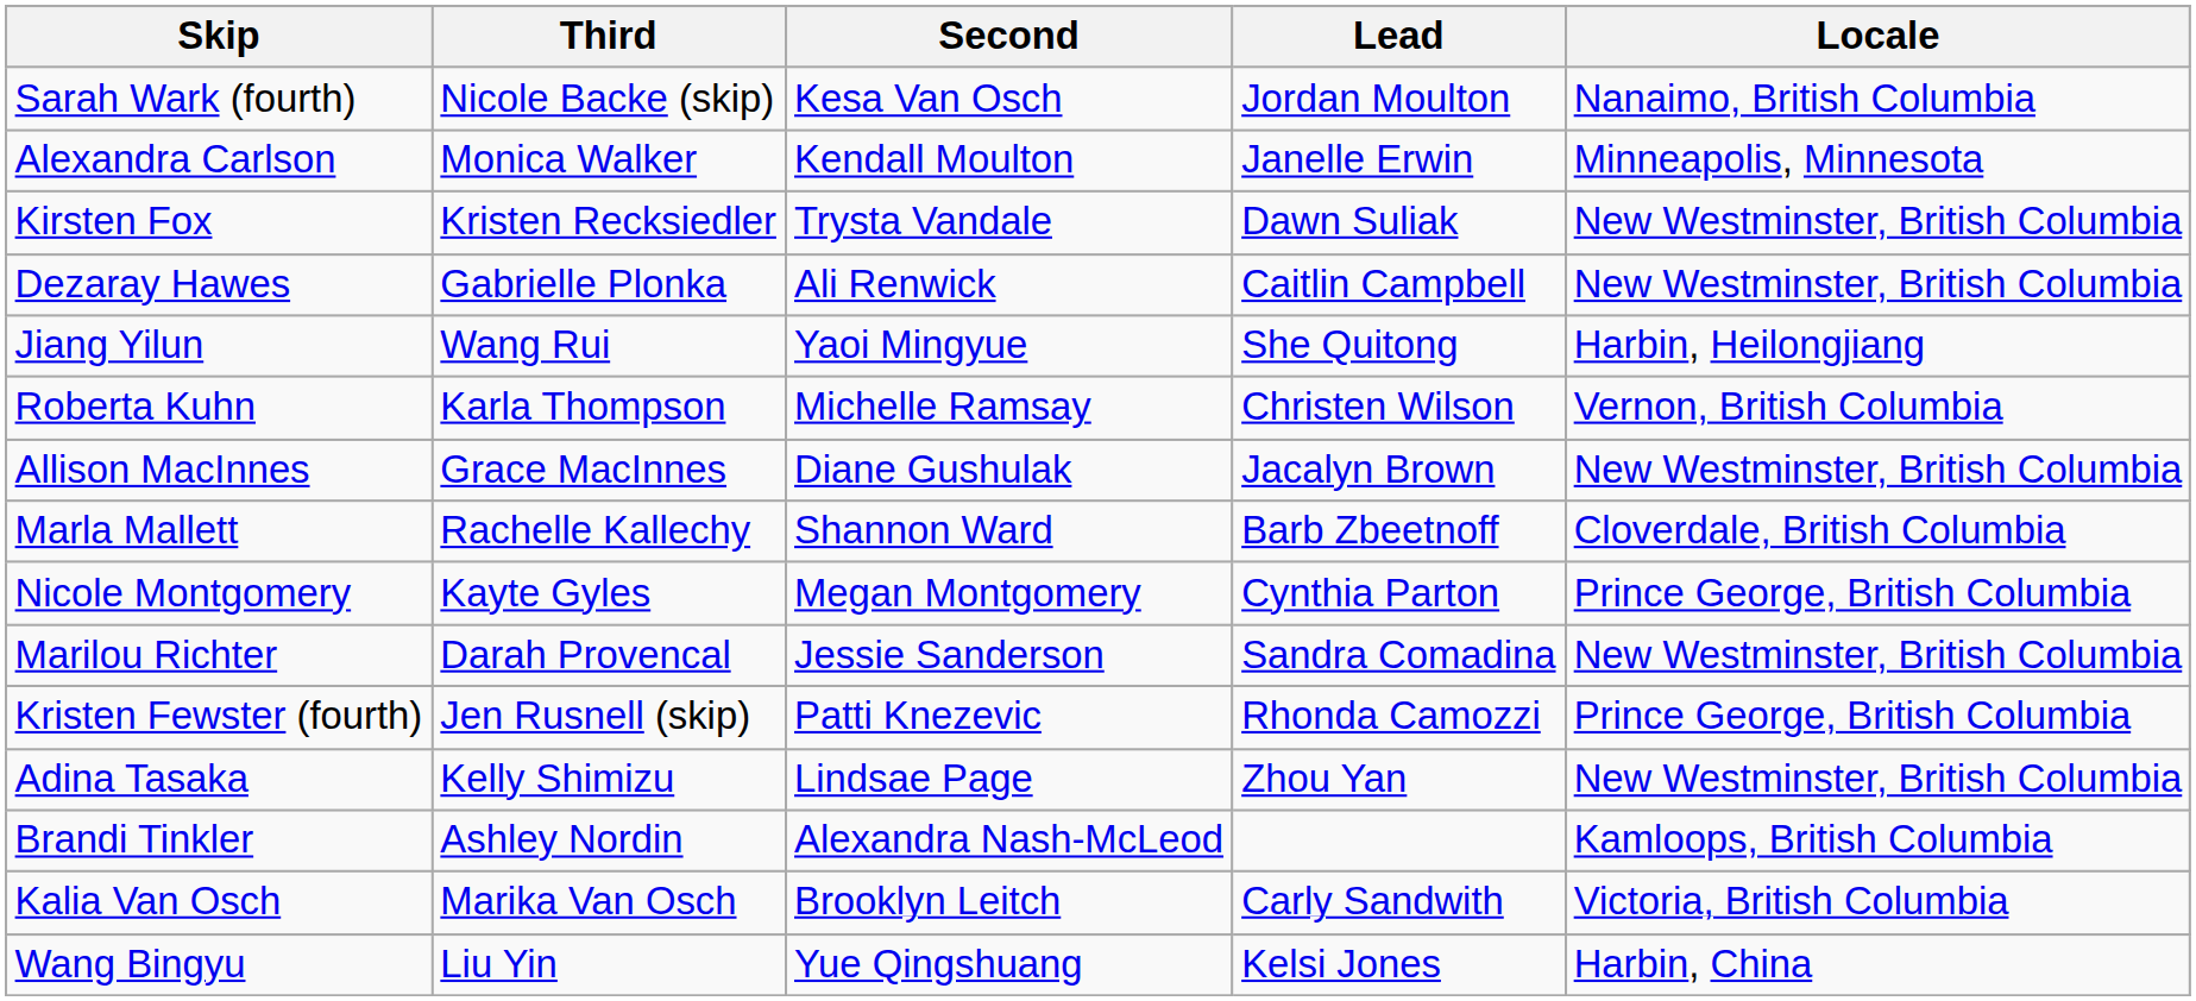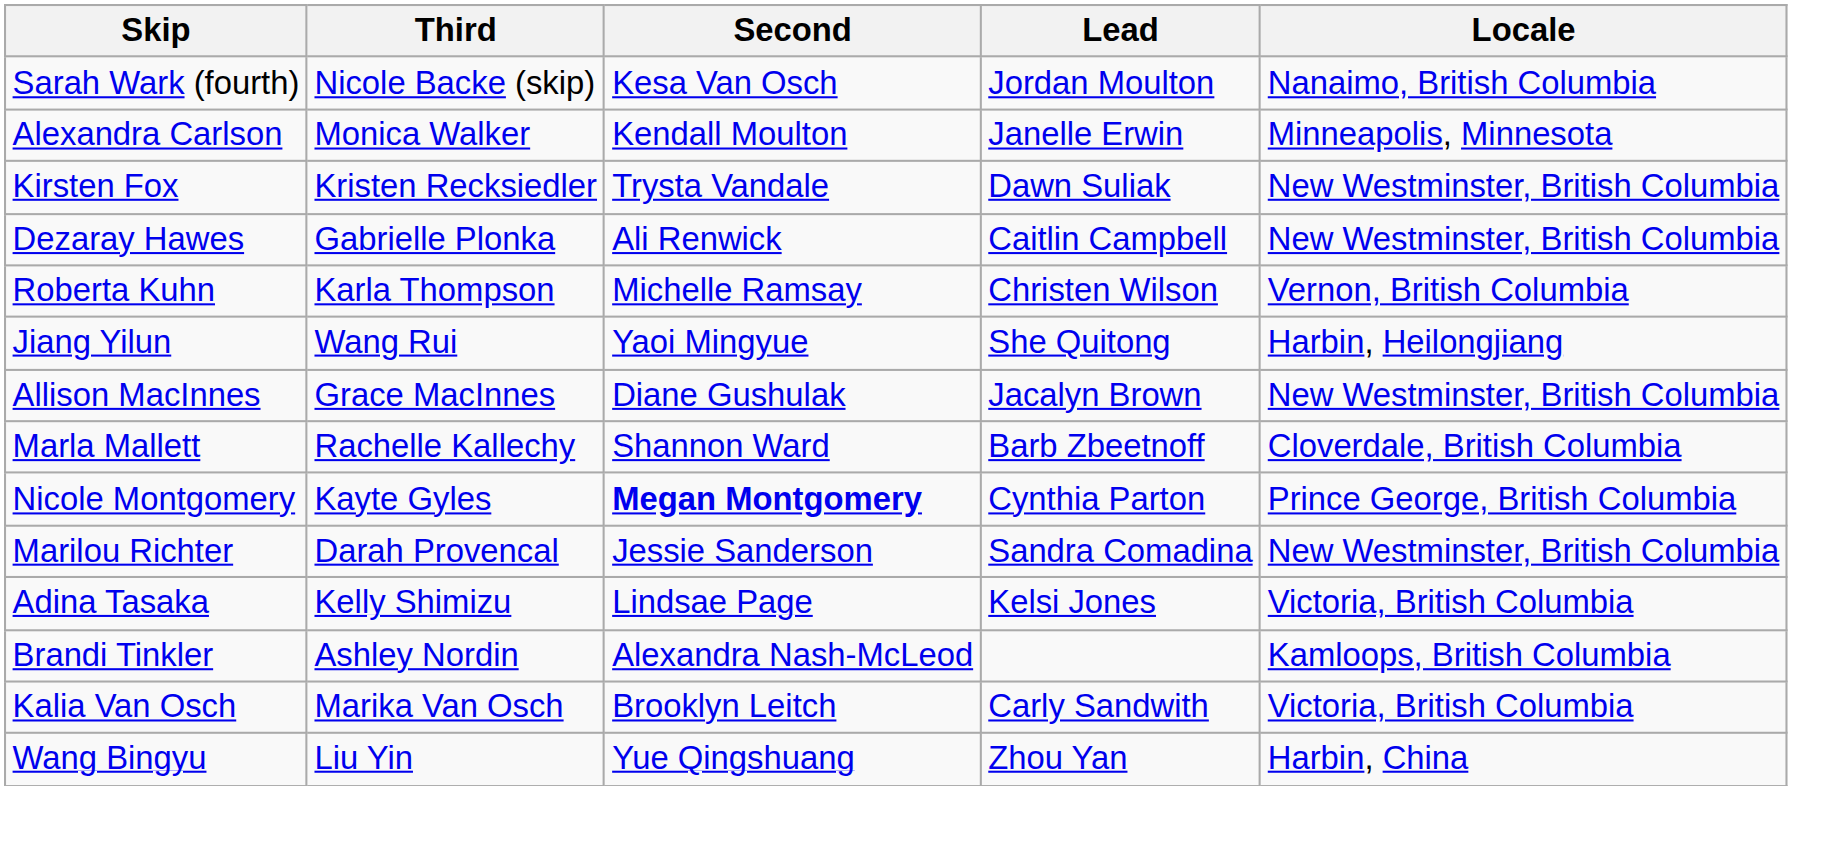 <table class=wikitable>
 <tr>
 <th>Skip</th>
 <th>Third</th>
 <th>Second</th>
 <th>Lead</th>
 <th>Locale</th>
 </tr>
 <tr>
 <td><a href='#'>Sarah Wark</a> (fourth)</td>
 <td><a href='#'>Nicole Backe</a> (skip)</td>
 <td><a href='#'>Kesa Van Osch</a></td>
 <td><a href='#'>Jordan Moulton</a></td>
 <td> <a href='#'>Nanaimo, British Columbia</a></td>
 </tr>
 <tr>
 <td><a href='#'>Alexandra Carlson</a></td>
 <td><a href='#'>Monica Walker</a></td>
 <td><a href='#'>Kendall Moulton</a></td>
 <td><a href='#'>Janelle Erwin</a></td>
 <td> <a href='#'>Minneapolis</a>, <a href='#'>Minnesota</a></td>
 </tr>
 <tr>
 <td><a href='#'>Kirsten Fox</a></td>
 <td><a href='#'>Kristen Recksiedler</a></td>
 <td><a href='#'>Trysta Vandale</a></td>
 <td><a href='#'>Dawn Suliak</a></td>
 <td> <a href='#'>New Westminster, British Columbia</a></td>
 </tr>
 <tr>
 <td><a href='#'>Dezaray Hawes</a></td>
 <td><a href='#'>Gabrielle Plonka</a></td>
 <td><a href='#'>Ali Renwick</a></td>
 <td><a href='#'>Caitlin Campbell</a></td>
 <td> <a href='#'>New Westminster, British Columbia</a></td>
 </tr>
 <tr>
+<td><a href='#'>Roberta Kuhn</a></td>
+<td><a href='#'>Karla Thompson</a></td>
+<td><a href='#'>Michelle Ramsay</a></td>
+<td><a href='#'>Christen Wilson</a></td>
+<td> <a href='#'>Vernon, British Columbia</a></td>
+</tr>
+<tr>
 <td><a href='#'>Jiang Yilun</a></td>
 <td><a href='#'>Wang Rui</a></td>
 <td><a href='#'>Yaoi Mingyue</a></td>
 <td><a href='#'>She Quitong</a></td>
 <td> <a href='#'>Harbin</a>, <a href='#'>Heilongjiang</a></td>
-</tr>
-<tr>
-<td><a href='#'>Roberta Kuhn</a></td>
-<td><a href='#'>Karla Thompson</a></td>
-<td><a href='#'>Michelle Ramsay</a></td>
-<td><a href='#'>Christen Wilson</a></td>
-<td> <a href='#'>Vernon, British Columbia</a></td>
 </tr>
 <tr>
 <td><a href='#'>Allison MacInnes</a></td>
 <td><a href='#'>Grace MacInnes</a></td>
 <td><a href='#'>Diane Gushulak</a></td>
 <td><a href='#'>Jacalyn Brown</a></td>
 <td> <a href='#'>New Westminster, British Columbia</a></td>
 </tr>
 <tr>
 <td><a href='#'>Marla Mallett</a></td>
 <td><a href='#'>Rachelle Kallechy</a></td>
 <td><a href='#'>Shannon Ward</a></td>
 <td><a href='#'>Barb Zbeetnoff</a></td>
 <td> <a href='#'>Cloverdale, British Columbia</a></td>
 </tr>
 <tr>
 <td><a href='#'>Nicole Montgomery</a></td>
 <td><a href='#'>Kayte Gyles</a></td>
-<td><a href='#'>Megan Montgomery</a></td>
+<td><strong><a href='#'>Megan Montgomery</a></strong></td>
 <td><a href='#'>Cynthia Parton</a></td>
 <td> <a href='#'>Prince George, British Columbia</a></td>
 </tr>
 <tr>
 <td><a href='#'>Marilou Richter</a></td>
 <td><a href='#'>Darah Provencal</a></td>
 <td><a href='#'>Jessie Sanderson</a></td>
 <td><a href='#'>Sandra Comadina</a></td>
 <td> <a href='#'>New Westminster, British Columbia</a></td>
 </tr>
 <tr>
-<td><a href='#'>Kristen Fewster</a> (fourth)</td>
-<td><a href='#'>Jen Rusnell</a> (skip)</td>
-<td><a href='#'>Patti Knezevic</a></td>
-<td><a href='#'>Rhonda Camozzi</a></td>
-<td> <a href='#'>Prince George, British Columbia</a></td>
-</tr>
-<tr>
 <td><a href='#'>Adina Tasaka</a></td>
 <td><a href='#'>Kelly Shimizu</a></td>
 <td><a href='#'>Lindsae Page</a></td>
-<td><a href='#'>Zhou Yan</a></td>
-<td> <a href='#'>New Westminster, British Columbia</a></td>
+<td><a href='#'>Kelsi Jones</a></td>
+<td> <a href='#'>Victoria, British Columbia</a></td>
 </tr>
 <tr>
 <td><a href='#'>Brandi Tinkler</a></td>
 <td><a href='#'>Ashley Nordin</a></td>
 <td><a href='#'>Alexandra Nash-McLeod</a></td>
 <td></td>
 <td> <a href='#'>Kamloops, British Columbia</a></td>
 </tr>
 <tr>
 <td><a href='#'>Kalia Van Osch</a></td>
 <td><a href='#'>Marika Van Osch</a></td>
 <td><a href='#'>Brooklyn Leitch</a></td>
 <td><a href='#'>Carly Sandwith</a></td>
 <td> <a href='#'>Victoria, British Columbia</a></td>
 </tr>
 <tr>
 <td><a href='#'>Wang Bingyu</a></td>
 <td><a href='#'>Liu Yin</a></td>
 <td><a href='#'>Yue Qingshuang</a></td>
-<td><a href='#'>Kelsi Jones</a></td>
+<td><a href='#'>Zhou Yan</a></td>
 <td> <a href='#'>Harbin</a>, <a href='#'>China</a></td>
 </tr>
 </table>
